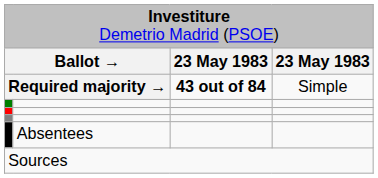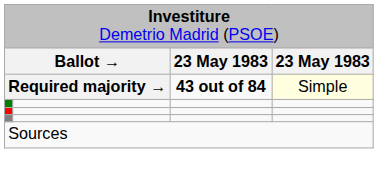 <table class="wikitable" style="text-align:center;">
 <tr>
 <td colspan="4" align="center" bgcolor="#C0C0C0"><strong>Investiture</strong><br><a href='#'>Demetrio Madrid</a> (<a href='#'>PSOE</a>)</td>
 </tr>
 <tr>
 <th colspan="2" width="150px">Ballot →</th>
 <th>23 May 1983</th>
 <th>23 May 1983</th>
 </tr>
 <tr>
 <th colspan="2">Required majority →</th>
 <td><strong>43 out of 84 </strong></td>
-<td>Simple </td>
+<td style="background: lightyellow;">Simple </td>
 </tr>
 <tr>
 <th width="1px" style="background:green;"></th>
 <td align="left"></td>
 <td></td>
 <td></td>
 </tr>
 <tr>
 <th style="color:inherit;background:red;"></th>
 <td align="left"></td>
 <td></td>
 <td></td>
 </tr>
 <tr>
 <th style="color:inherit;background:gray;"></th>
 <td align="left"></td>
 <td></td>
 <td></td>
 </tr>
 <tr>
-<th style="color:inherit;background:black;"></th>
-<td align="left"><span>Absentees</span></td>
-<td></td>
-<td></td>
-</tr>
-<tr>
 <td align="left" colspan="4">Sources</td>
 </tr>
 </table>
